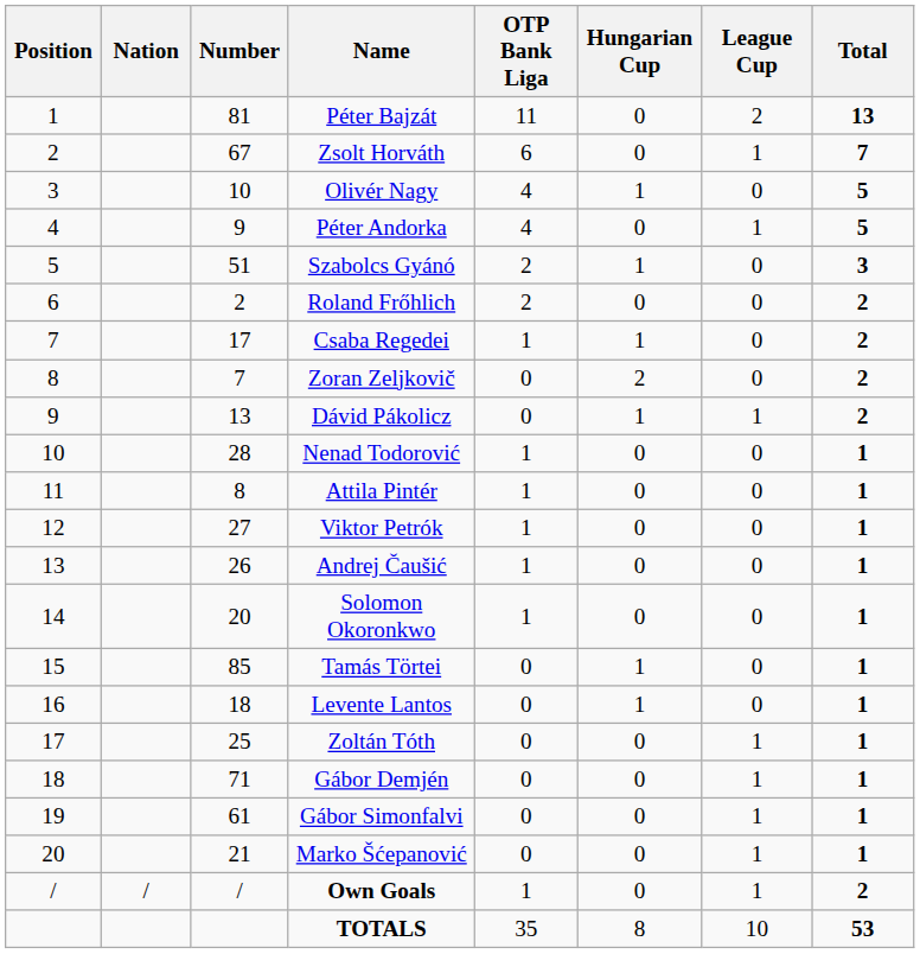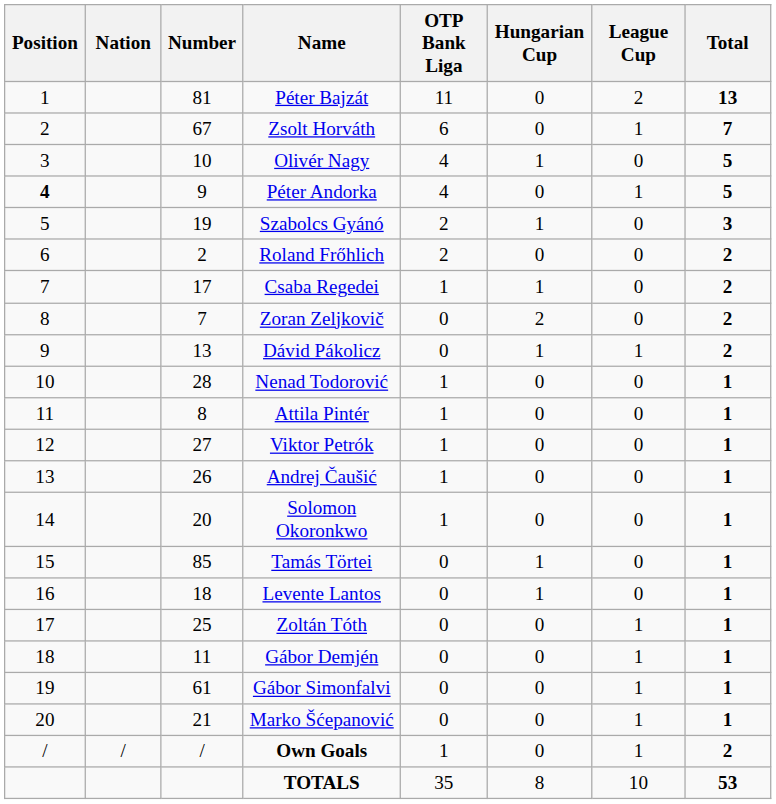 <table class="wikitable" style="font-size: 95%; text-align: center;">
 <tr>
 <th width=60>Position</th>
 <th width=60>Nation</th>
 <th width=60>Number</th>
 <th width=150>Name</th>
 <th width=80>OTP Bank Liga</th>
 <th width=80>Hungarian Cup</th>
 <th width=80>League Cup</th>
 <th width=80>Total</th>
 </tr>
 <tr>
 <td>1</td>
 <td></td>
 <td>81</td>
 <td><a href='#'>Péter Bajzát</a></td>
 <td>11</td>
 <td>0</td>
 <td>2</td>
 <td><strong>13</strong></td>
 </tr>
 <tr>
 <td>2</td>
 <td></td>
 <td>67</td>
 <td><a href='#'>Zsolt Horváth</a></td>
 <td>6</td>
 <td>0</td>
 <td>1</td>
 <td><strong>7</strong></td>
 </tr>
 <tr>
 <td>3</td>
 <td></td>
 <td>10</td>
 <td><a href='#'>Olivér Nagy</a></td>
 <td>4</td>
 <td>1</td>
 <td>0</td>
 <td><strong>5</strong></td>
 </tr>
 <tr>
-<td>4</td>
+<td><strong>4</strong></td>
 <td></td>
 <td>9</td>
 <td><a href='#'>Péter Andorka</a></td>
 <td>4</td>
 <td>0</td>
 <td>1</td>
 <td><strong>5</strong></td>
 </tr>
 <tr>
 <td>5</td>
 <td></td>
-<td>51</td>
+<td>19</td>
 <td><a href='#'>Szabolcs Gyánó</a></td>
 <td>2</td>
 <td>1</td>
 <td>0</td>
 <td><strong>3</strong></td>
 </tr>
 <tr>
 <td>6</td>
 <td></td>
 <td>2</td>
 <td><a href='#'>Roland Frőhlich</a></td>
 <td>2</td>
 <td>0</td>
 <td>0</td>
 <td><strong>2</strong></td>
 </tr>
 <tr>
 <td>7</td>
 <td></td>
 <td>17</td>
 <td><a href='#'>Csaba Regedei</a></td>
 <td>1</td>
 <td>1</td>
 <td>0</td>
 <td><strong>2</strong></td>
 </tr>
 <tr>
 <td>8</td>
 <td></td>
 <td>7</td>
 <td><a href='#'>Zoran Zeljkovič</a></td>
 <td>0</td>
 <td>2</td>
 <td>0</td>
 <td><strong>2</strong></td>
 </tr>
 <tr>
 <td>9</td>
 <td></td>
 <td>13</td>
 <td><a href='#'>Dávid Pákolicz</a></td>
 <td>0</td>
 <td>1</td>
 <td>1</td>
 <td><strong>2</strong></td>
 </tr>
 <tr>
 <td>10</td>
 <td></td>
 <td>28</td>
 <td><a href='#'>Nenad Todorović</a></td>
 <td>1</td>
 <td>0</td>
 <td>0</td>
 <td><strong>1</strong></td>
 </tr>
 <tr>
 <td>11</td>
 <td></td>
 <td>8</td>
 <td><a href='#'>Attila Pintér</a></td>
 <td>1</td>
 <td>0</td>
 <td>0</td>
 <td><strong>1</strong></td>
 </tr>
 <tr>
 <td>12</td>
 <td></td>
 <td>27</td>
 <td><a href='#'>Viktor Petrók</a></td>
 <td>1</td>
 <td>0</td>
 <td>0</td>
 <td><strong>1</strong></td>
 </tr>
 <tr>
 <td>13</td>
 <td></td>
 <td>26</td>
 <td><a href='#'>Andrej Čaušić</a></td>
 <td>1</td>
 <td>0</td>
 <td>0</td>
 <td><strong>1</strong></td>
 </tr>
 <tr>
 <td>14</td>
 <td></td>
 <td>20</td>
 <td><a href='#'>Solomon Okoronkwo</a></td>
 <td>1</td>
 <td>0</td>
 <td>0</td>
 <td><strong>1</strong></td>
 </tr>
 <tr>
 <td>15</td>
 <td></td>
 <td>85</td>
 <td><a href='#'>Tamás Törtei</a></td>
 <td>0</td>
 <td>1</td>
 <td>0</td>
 <td><strong>1</strong></td>
 </tr>
 <tr>
 <td>16</td>
 <td></td>
 <td>18</td>
 <td><a href='#'>Levente Lantos</a></td>
 <td>0</td>
 <td>1</td>
 <td>0</td>
 <td><strong>1</strong></td>
 </tr>
 <tr>
 <td>17</td>
 <td></td>
 <td>25</td>
 <td><a href='#'>Zoltán Tóth</a></td>
 <td>0</td>
 <td>0</td>
 <td>1</td>
 <td><strong>1</strong></td>
 </tr>
 <tr>
 <td>18</td>
 <td></td>
-<td>71</td>
+<td>11</td>
 <td><a href='#'>Gábor Demjén</a></td>
 <td>0</td>
 <td>0</td>
 <td>1</td>
 <td><strong>1</strong></td>
 </tr>
 <tr>
 <td>19</td>
 <td></td>
 <td>61</td>
 <td><a href='#'>Gábor Simonfalvi</a></td>
 <td>0</td>
 <td>0</td>
 <td>1</td>
 <td><strong>1</strong></td>
 </tr>
 <tr>
 <td>20</td>
 <td></td>
 <td>21</td>
 <td><a href='#'>Marko Šćepanović</a></td>
 <td>0</td>
 <td>0</td>
 <td>1</td>
 <td><strong>1</strong></td>
 </tr>
 <tr>
 <td>/</td>
 <td>/</td>
 <td>/</td>
 <td><strong>Own Goals</strong></td>
 <td>1</td>
 <td>0</td>
 <td>1</td>
 <td><strong>2</strong></td>
 </tr>
 <tr>
 <td></td>
 <td></td>
 <td></td>
 <td><strong>TOTALS</strong></td>
 <td>35</td>
 <td>8</td>
 <td>10</td>
 <td><strong>53</strong></td>
 </tr>
 </table>
